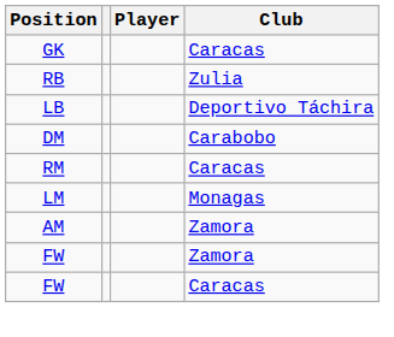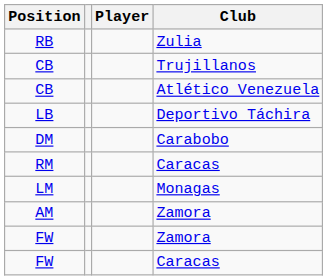 <table class="sortable wikitable" style="text-align: center;">
 <tr>
 <th>Position</th>
 <th></th>
 <th>Player</th>
 <th>Club</th>
 </tr>
 <tr>
-<td><a href='#'>GK</a></td>
-<td></td>
-<td align=left></td>
-<td align=left><a href='#'>Caracas</a></td>
-</tr>
-<tr>
 <td><a href='#'>RB</a></td>
 <td></td>
 <td align=left></td>
 <td align=left><a href='#'>Zulia</a></td>
+</tr>
+<tr>
+<td><a href='#'>CB</a></td>
+<td></td>
+<td align=left></td>
+<td align=left><a href='#'>Trujillanos</a></td>
+</tr>
+<tr>
+<td><a href='#'>CB</a></td>
+<td></td>
+<td align=left></td>
+<td align=left><a href='#'>Atlético Venezuela</a></td>
 </tr>
 <tr>
 <td><a href='#'>LB</a></td>
 <td></td>
 <td align=left></td>
 <td align=left><a href='#'>Deportivo Táchira</a></td>
 </tr>
 <tr>
 <td><a href='#'>DM</a></td>
 <td></td>
 <td align=left></td>
 <td align=left><a href='#'>Carabobo</a></td>
 </tr>
 <tr>
 <td><a href='#'>RM</a></td>
 <td></td>
 <td align=left></td>
 <td align=left><a href='#'>Caracas</a></td>
 </tr>
 <tr>
 <td><a href='#'>LM</a></td>
 <td></td>
 <td align=left></td>
 <td align=left><a href='#'>Monagas</a></td>
 </tr>
 <tr>
 <td><a href='#'>AM</a></td>
 <td></td>
 <td align=left></td>
 <td align=left><a href='#'>Zamora</a></td>
 </tr>
 <tr>
 <td><a href='#'>FW</a></td>
 <td></td>
 <td align=left></td>
 <td align=left><a href='#'>Zamora</a></td>
 </tr>
 <tr>
 <td><a href='#'>FW</a></td>
 <td></td>
 <td align=left></td>
 <td align=left><a href='#'>Caracas</a></td>
 </tr>
 </table>
